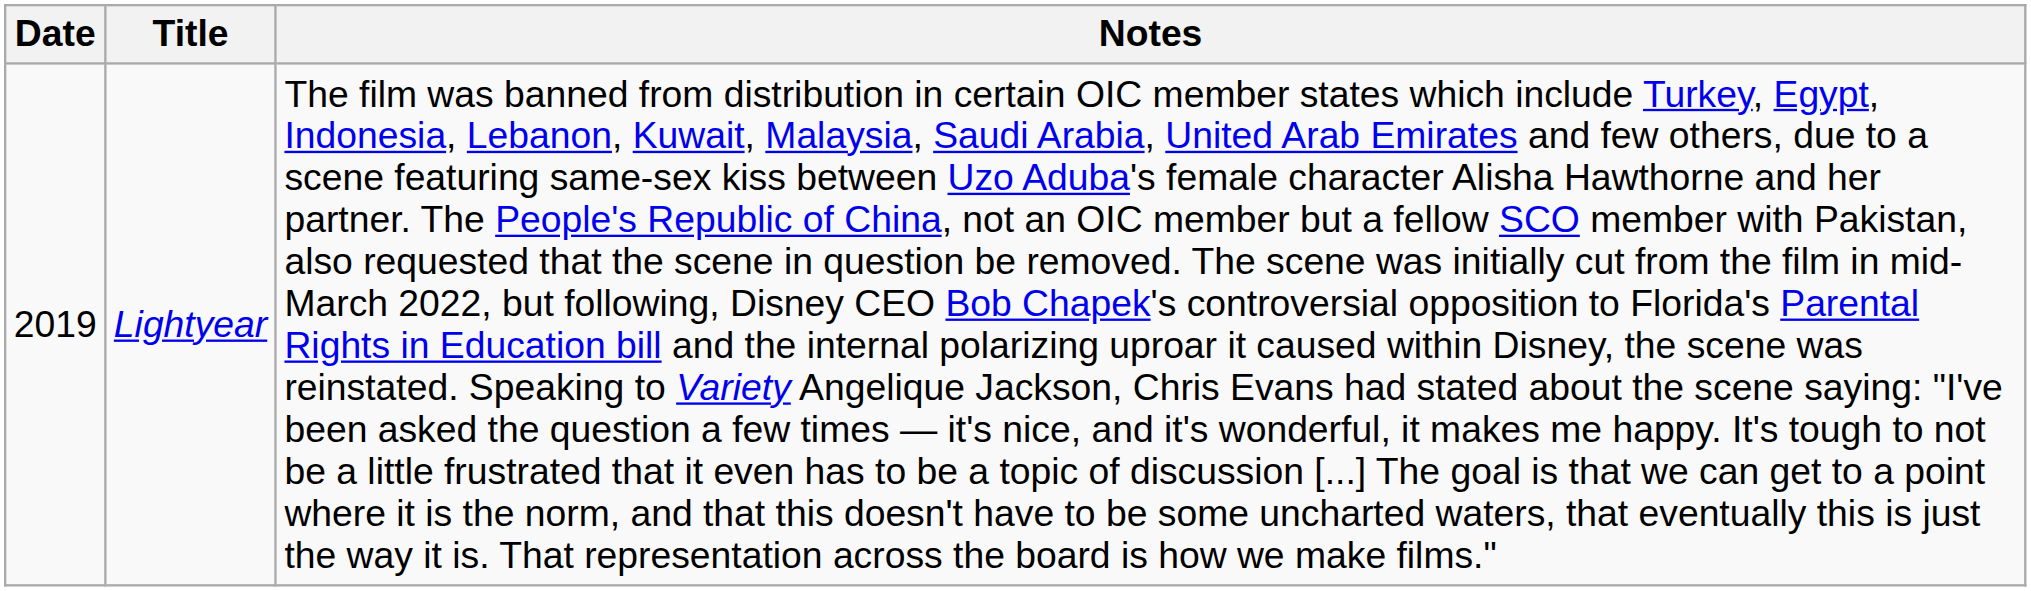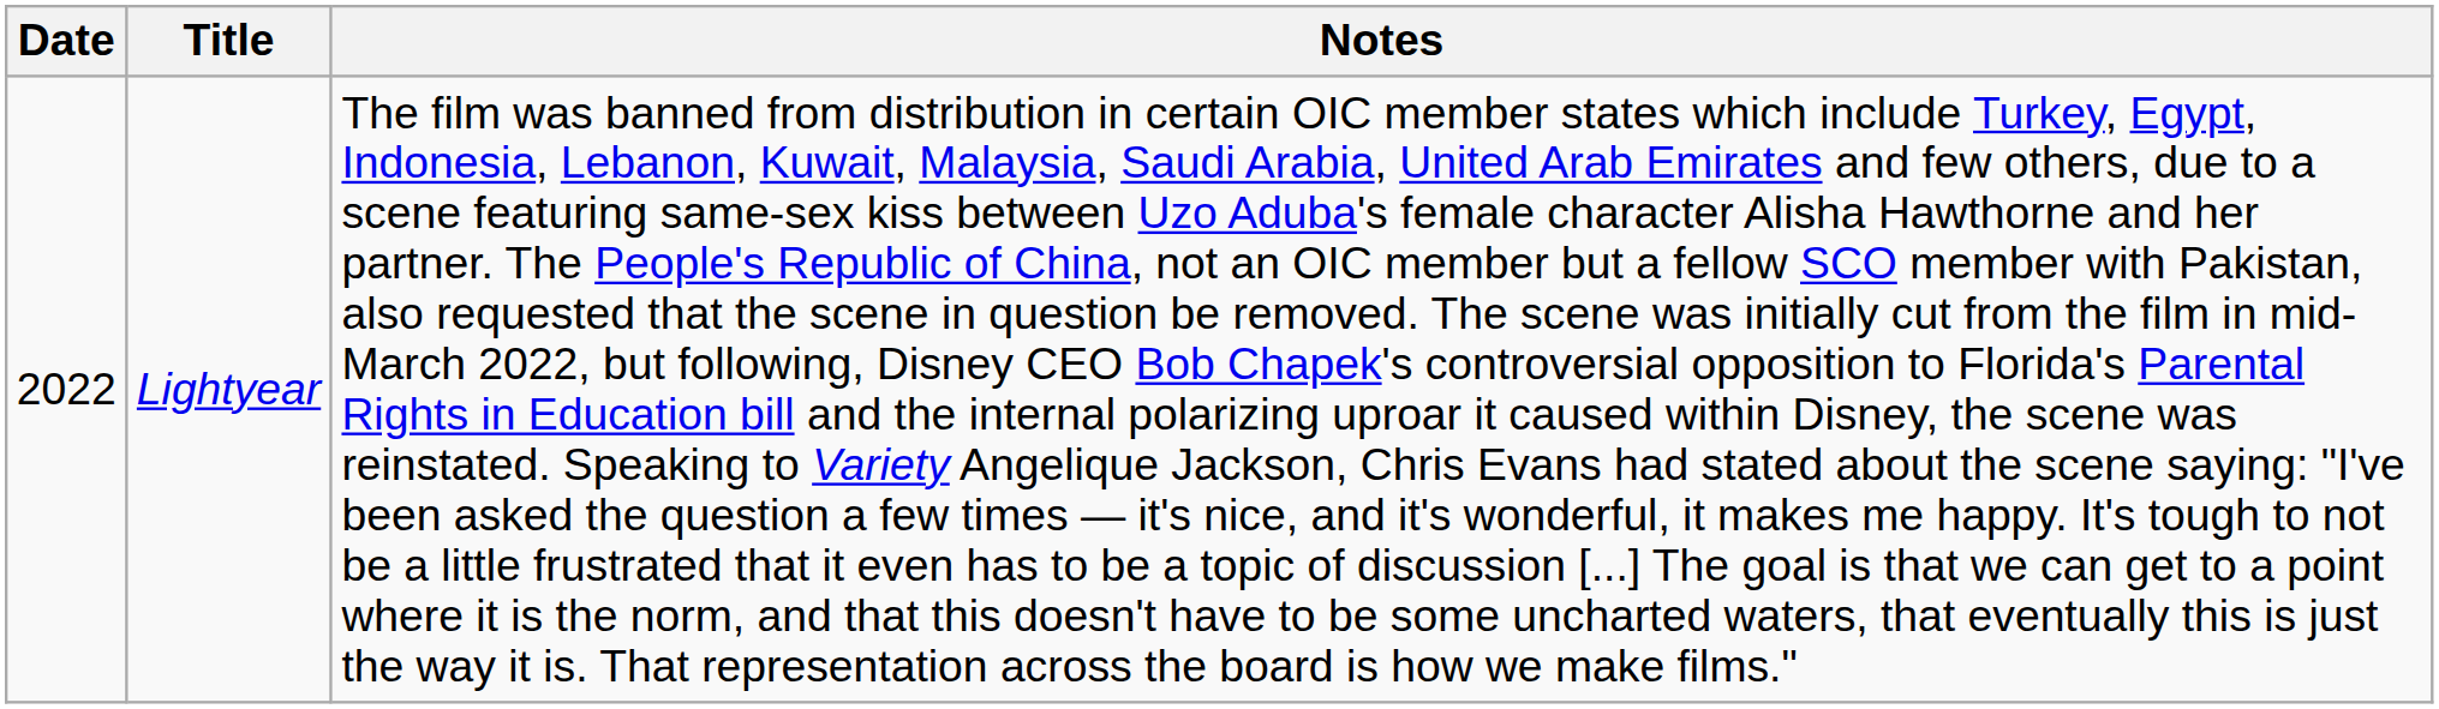 <table class="wikitable sortable">
 <tr>
 <th>Date</th>
 <th>Title</th>
 <th>Notes</th>
 </tr>
 <tr>
-<td>2019</td>
+<td>2022</td>
 <td><em><a href='#'>Lightyear</a></em></td>
 <td>The film was banned from distribution in certain OIC member states which include <a href='#'>Turkey</a>, <a href='#'>Egypt</a>, <a href='#'>Indonesia</a>, <a href='#'>Lebanon</a>, <a href='#'>Kuwait</a>, <a href='#'>Malaysia</a>, <a href='#'>Saudi Arabia</a>, <a href='#'>United Arab Emirates</a> and few others, due to a scene featuring same-sex kiss between <a href='#'>Uzo Aduba</a>'s female character Alisha Hawthorne and her partner. The <a href='#'>People's Republic of China</a>, not an OIC member but a fellow <a href='#'>SCO</a> member with Pakistan, also requested that the scene in question be removed. The scene was initially cut from the film in mid-March 2022, but following, Disney CEO <a href='#'>Bob Chapek</a>'s controversial opposition to Florida's <a href='#'>Parental Rights in Education bill</a> and the internal polarizing uproar it caused within Disney, the scene was reinstated. Speaking to <em><a href='#'>Variety</a></em> Angelique Jackson, Chris Evans had stated about the scene saying: "I've been asked the question a few times — it's nice, and it's wonderful, it makes me happy. It's tough to not be a little frustrated that it even has to be a topic of discussion [...] The goal is that we can get to a point where it is the norm, and that this doesn't have to be some uncharted waters, that eventually this is just the way it is. That representation across the board is how we make films."</td>
 </tr>
 </table>
